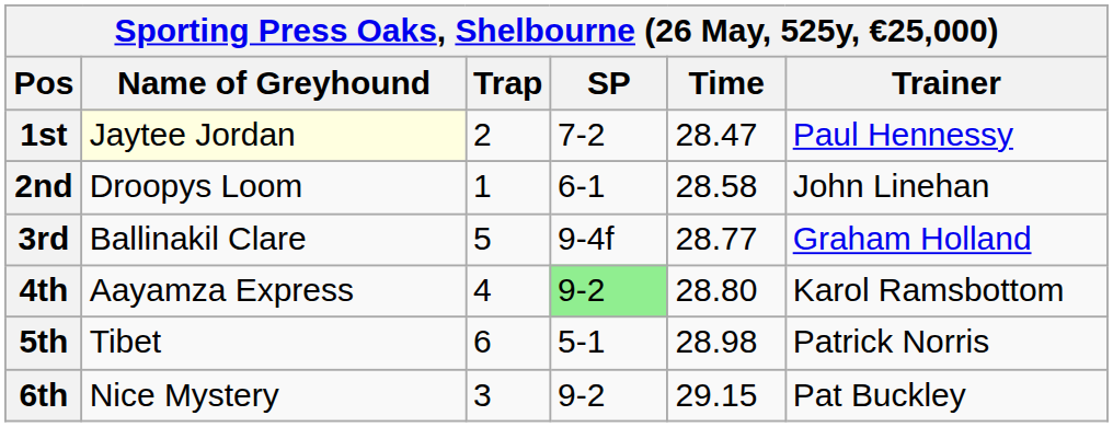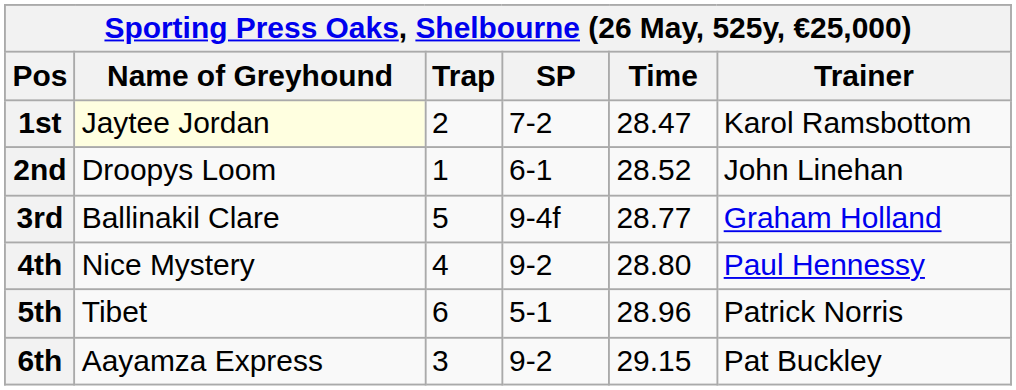 <table class="wikitable">
 <tr>
 <th colspan="6"><a href='#'>Sporting Press Oaks</a>, <a href='#'>Shelbourne</a> (26 May, 525y, €25,000)</th>
 </tr>
 <tr>
 <th width=30>Pos</th>
 <th width=180>Name of Greyhound</th>
 <th width=30>Trap</th>
 <th width=50>SP</th>
 <th width=50>Time</th>
 <th width=150>Trainer</th>
 </tr>
 <tr>
 <th>1st</th>
 <td style="background: lightyellow;">Jaytee Jordan</td>
 <td>2</td>
 <td>7-2</td>
 <td>28.47</td>
-<td><a href='#'>Paul Hennessy</a></td>
+<td>Karol Ramsbottom</td>
 </tr>
 <tr>
 <th>2nd</th>
 <td>Droopys Loom</td>
 <td>1</td>
 <td>6-1</td>
-<td>28.58</td>
+<td>28.52</td>
 <td>John Linehan</td>
 </tr>
 <tr>
 <th>3rd</th>
 <td>Ballinakil Clare</td>
 <td>5</td>
 <td>9-4f</td>
 <td>28.77</td>
 <td><a href='#'>Graham Holland</a></td>
 </tr>
 <tr>
 <th>4th</th>
-<td>Aayamza Express</td>
+<td>Nice Mystery</td>
 <td>4</td>
-<td style="background: lightgreen;">9-2</td>
+<td>9-2</td>
 <td>28.80</td>
-<td>Karol Ramsbottom</td>
+<td><a href='#'>Paul Hennessy</a></td>
 </tr>
 <tr>
 <th>5th</th>
 <td>Tibet</td>
 <td>6</td>
 <td>5-1</td>
-<td>28.98</td>
+<td>28.96</td>
 <td>Patrick Norris</td>
 </tr>
 <tr>
 <th>6th</th>
-<td>Nice Mystery</td>
+<td>Aayamza Express</td>
 <td>3</td>
 <td>9-2</td>
 <td>29.15</td>
 <td>Pat Buckley</td>
 </tr>
 </table>
